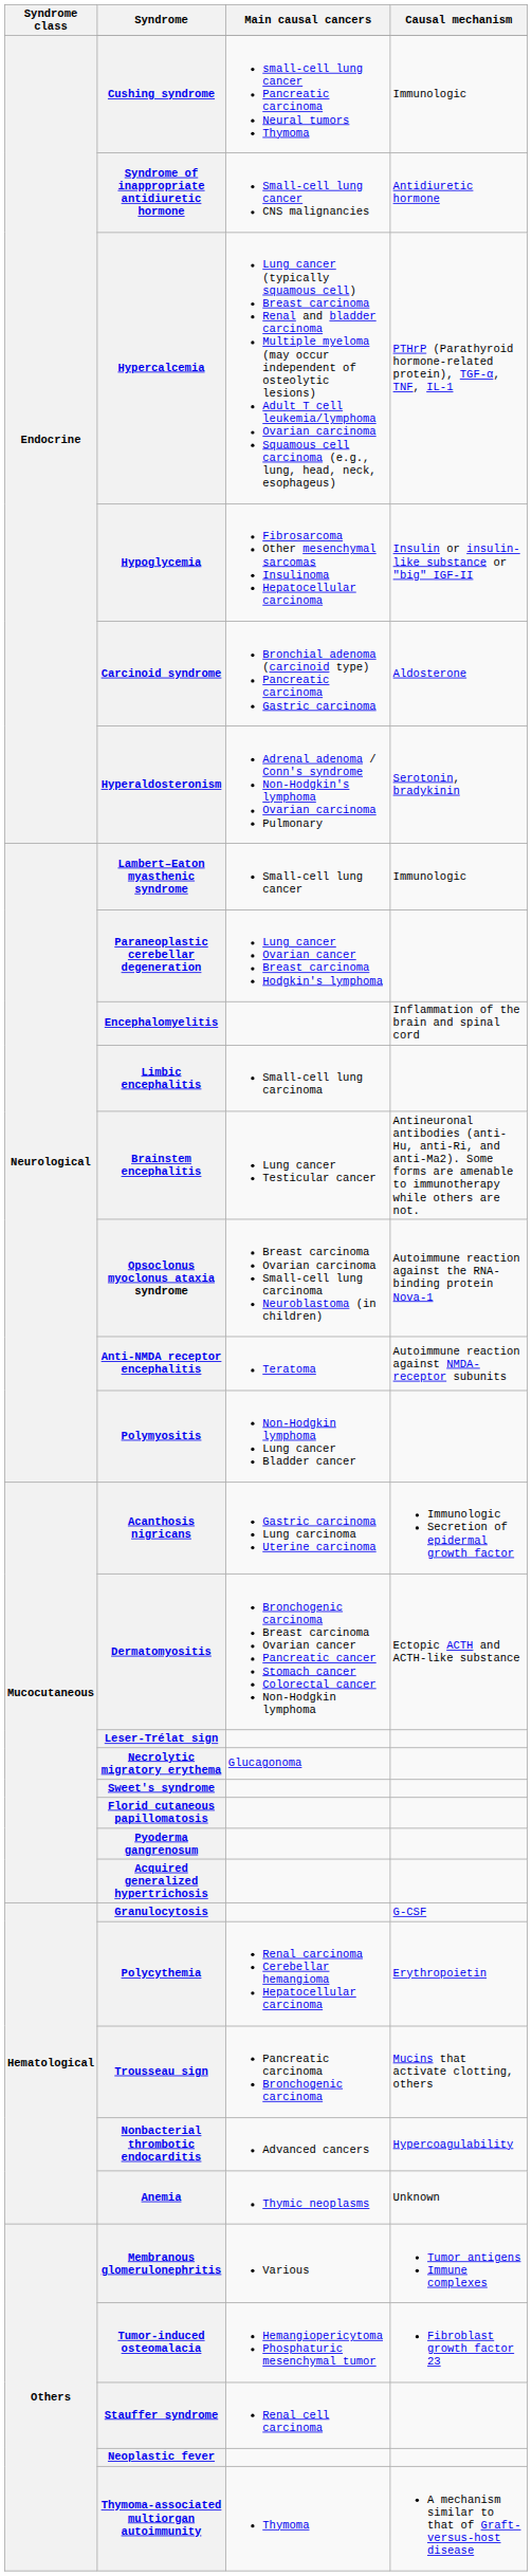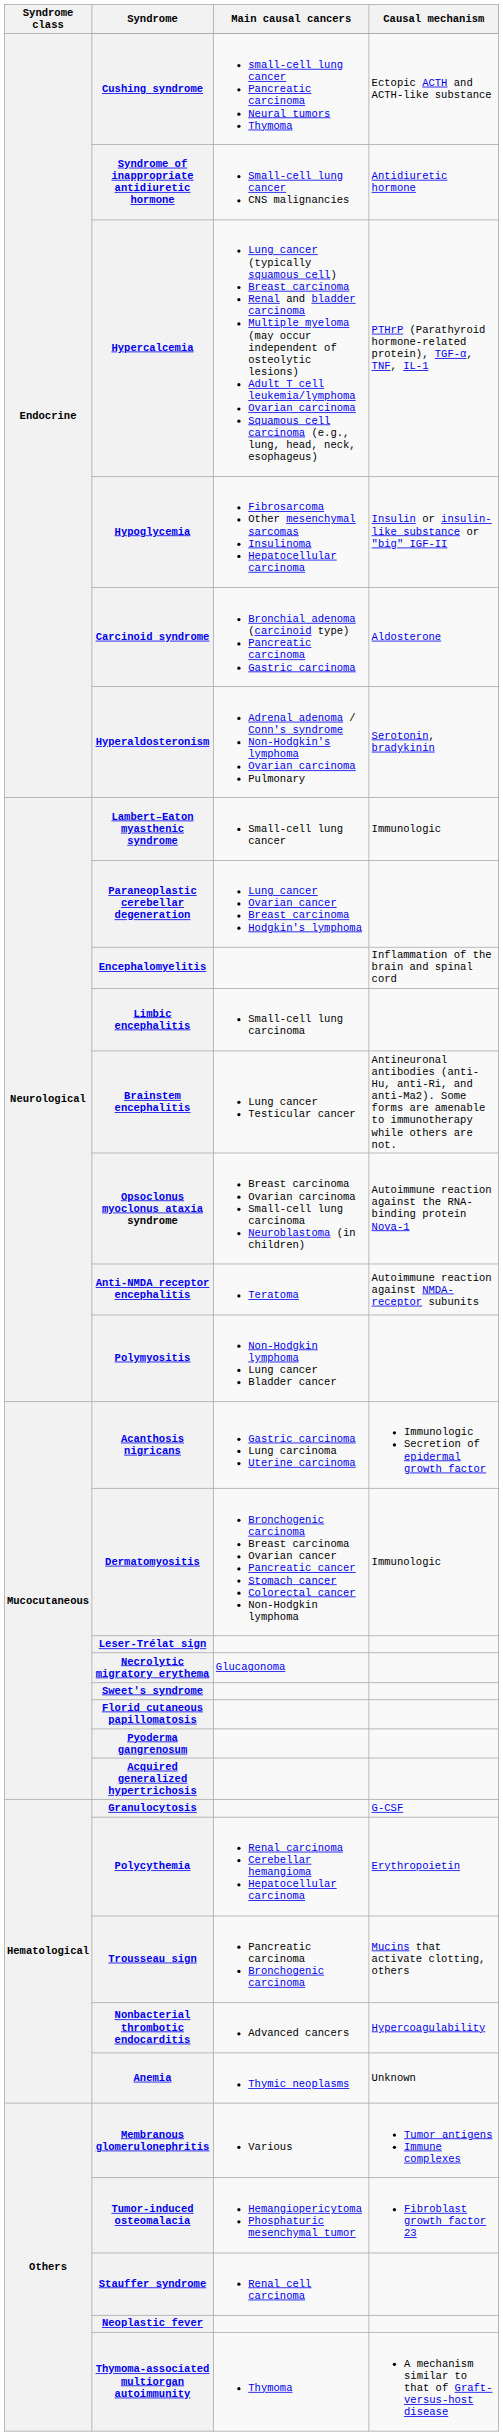 <table class="wikitable">
 <tr>
 <th>Syndrome class</th>
 <th>Syndrome</th>
 <th>Main causal cancers</th>
 <th>Causal mechanism</th>
 </tr>
 <tr>
 <th rowspan="7">Endocrine</th>
 </tr>
 <tr>
 <th><a href='#'>Cushing syndrome</a></th>
 <td><br><ul><li><a href='#'>small-cell lung cancer</a></li><li><a href='#'>Pancreatic carcinoma</a></li><li><a href='#'>Neural tumors</a></li><li><a href='#'>Thymoma</a></li></ul></td>
-<td>Immunologic</td>
+<td>Ectopic <a href='#'>ACTH</a> and ACTH-like substance</td>
 </tr>
 <tr>
 <th><a href='#'>Syndrome of inappropriate antidiuretic hormone</a></th>
 <td><br><ul><li><a href='#'>Small-cell lung cancer</a></li><li>CNS malignancies</li></ul></td>
 <td><a href='#'>Antidiuretic hormone</a></td>
 </tr>
 <tr>
 <th><a href='#'>Hypercalcemia</a></th>
 <td><br><ul><li><a href='#'>Lung cancer</a> (typically <a href='#'>squamous cell</a>)</li><li><a href='#'>Breast carcinoma</a></li><li><a href='#'>Renal</a> and <a href='#'>bladder carcinoma</a></li><li><a href='#'>Multiple myeloma</a> (may occur independent of osteolytic lesions)</li><li><a href='#'>Adult T cell leukemia/lymphoma</a></li><li><a href='#'>Ovarian carcinoma</a></li><li><a href='#'>Squamous cell carcinoma</a> (e.g., lung, head, neck, esophageus)</li></ul></td>
 <td><a href='#'>PTHrP</a> (Parathyroid hormone-related protein), <a href='#'>TGF-α</a>, <a href='#'>TNF</a>, <a href='#'>IL-1</a></td>
 </tr>
 <tr>
 <th><a href='#'>Hypoglycemia</a></th>
 <td><br><ul><li><a href='#'>Fibrosarcoma</a></li><li>Other <a href='#'>mesenchymal sarcomas</a></li><li><a href='#'>Insulinoma</a></li><li><a href='#'>Hepatocellular carcinoma</a></li></ul></td>
 <td><a href='#'>Insulin</a> or <a href='#'>insulin-like substance</a> or <a href='#'>"big" IGF-II</a></td>
 </tr>
 <tr>
 <th><a href='#'>Carcinoid syndrome</a></th>
 <td><br><ul><li><a href='#'>Bronchial adenoma</a> (<a href='#'>carcinoid</a> type)</li><li><a href='#'>Pancreatic carcinoma</a></li><li><a href='#'>Gastric carcinoma</a></li></ul></td>
 <td><a href='#'>Aldosterone</a></td>
 </tr>
 <tr>
 <th><a href='#'>Hyperaldosteronism</a></th>
 <td><br><ul><li><a href='#'>Adrenal adenoma</a> / <a href='#'>Conn's syndrome</a></li><li><a href='#'>Non-Hodgkin's lymphoma</a></li><li><a href='#'>Ovarian carcinoma</a></li><li>Pulmonary</li></ul></td>
 <td><a href='#'>Serotonin</a>, <a href='#'>bradykinin</a></td>
 </tr>
 <tr>
 <th rowspan="8">Neurological</th>
 <th><a href='#'>Lambert–Eaton myasthenic syndrome</a></th>
 <td><br><ul><li>Small-cell lung cancer</li></ul></td>
 <td>Immunologic</td>
 </tr>
 <tr>
 <th><a href='#'>Paraneoplastic cerebellar degeneration</a></th>
 <td><br><ul><li><a href='#'>Lung cancer</a></li><li><a href='#'>Ovarian cancer</a></li><li><a href='#'>Breast carcinoma</a></li><li><a href='#'>Hodgkin's lymphoma</a></li></ul></td>
 <td></td>
 </tr>
 <tr>
 <th><a href='#'>Encephalomyelitis</a></th>
 <td></td>
 <td>Inflammation of the brain and spinal cord</td>
 </tr>
 <tr>
 <th><a href='#'>Limbic encephalitis</a></th>
 <td><br><ul><li>Small-cell lung carcinoma</li></ul></td>
 <td></td>
 </tr>
 <tr>
 <th><a href='#'>Brainstem encephalitis</a></th>
 <td><br><ul><li>Lung cancer</li><li>Testicular cancer</li></ul></td>
 <td>Antineuronal antibodies (anti-Hu, anti-Ri, and anti-Ma2). Some forms are amenable to immunotherapy while others are not.</td>
 </tr>
 <tr>
 <th><a href='#'>Opsoclonus myoclonus ataxia</a> syndrome</th>
 <td><br><ul><li>Breast carcinoma</li><li>Ovarian carcinoma</li><li>Small-cell lung carcinoma</li><li><a href='#'>Neuroblastoma</a> (in children)</li></ul></td>
 <td>Autoimmune reaction against the RNA-binding protein <a href='#'>Nova-1</a></td>
 </tr>
 <tr>
 <th><a href='#'>Anti-NMDA receptor encephalitis</a></th>
 <td><br><ul><li><a href='#'>Teratoma</a></li></ul></td>
 <td>Autoimmune reaction against <a href='#'>NMDA-receptor</a> subunits</td>
 </tr>
 <tr>
 <th><a href='#'>Polymyositis</a></th>
 <td><br><ul><li><a href='#'>Non-Hodgkin lymphoma</a></li><li>Lung cancer</li><li>Bladder cancer</li></ul></td>
 <td></td>
 </tr>
 <tr>
 <th rowspan="8">Mucocutaneous</th>
 <th><a href='#'>Acanthosis nigricans</a></th>
 <td><br><ul><li><a href='#'>Gastric carcinoma</a></li><li>Lung carcinoma</li><li><a href='#'>Uterine carcinoma</a></li></ul></td>
 <td><br><ul><li>Immunologic</li><li>Secretion of <a href='#'>epidermal growth factor</a></li></ul></td>
 </tr>
 <tr>
 <th><a href='#'>Dermatomyositis</a></th>
 <td><br><ul><li><a href='#'>Bronchogenic carcinoma</a></li><li>Breast carcinoma</li><li>Ovarian cancer</li><li><a href='#'>Pancreatic cancer</a></li><li><a href='#'>Stomach cancer</a></li><li><a href='#'>Colorectal cancer</a></li><li>Non-Hodgkin lymphoma </li></ul></td>
-<td>Ectopic <a href='#'>ACTH</a> and ACTH-like substance</td>
+<td>Immunologic</td>
 </tr>
 <tr>
 <th><a href='#'>Leser-Trélat sign</a></th>
 <td></td>
 <td></td>
 </tr>
 <tr>
 <th><a href='#'>Necrolytic migratory erythema</a></th>
 <td><a href='#'>Glucagonoma</a></td>
 <td></td>
 </tr>
 <tr>
 <th><a href='#'>Sweet's syndrome</a></th>
 <td></td>
 <td></td>
 </tr>
 <tr>
 <th><a href='#'>Florid cutaneous papillomatosis</a></th>
 <td></td>
 <td></td>
 </tr>
 <tr>
 <th><a href='#'>Pyoderma gangrenosum</a></th>
 <td></td>
 <td></td>
 </tr>
 <tr>
 <th><a href='#'>Acquired generalized hypertrichosis</a></th>
 <td></td>
 <td></td>
 </tr>
 <tr>
 <th rowspan="5">Hematological</th>
 <th><a href='#'>Granulocytosis</a></th>
 <td></td>
 <td><a href='#'>G-CSF</a></td>
 </tr>
 <tr>
 <th><a href='#'>Polycythemia</a></th>
 <td><br><ul><li><a href='#'>Renal carcinoma</a></li><li><a href='#'>Cerebellar hemangioma</a></li><li><a href='#'>Hepatocellular carcinoma</a></li></ul></td>
 <td><a href='#'>Erythropoietin</a></td>
 </tr>
 <tr>
 <th><a href='#'>Trousseau sign</a></th>
 <td><br><ul><li>Pancreatic carcinoma</li><li><a href='#'>Bronchogenic carcinoma</a></li></ul></td>
 <td><a href='#'>Mucins</a> that activate clotting, others</td>
 </tr>
 <tr>
 <th><a href='#'>Nonbacterial thrombotic endocarditis</a></th>
 <td><br><ul><li>Advanced cancers</li></ul></td>
 <td><a href='#'>Hypercoagulability</a></td>
 </tr>
 <tr>
 <th><a href='#'>Anemia</a></th>
 <td><br><ul><li><a href='#'>Thymic neoplasms</a></li></ul></td>
 <td>Unknown</td>
 </tr>
 <tr>
 <th rowspan="5">Others</th>
 <th><a href='#'>Membranous glomerulonephritis</a></th>
 <td><br><ul><li>Various</li></ul></td>
 <td><br><ul><li><a href='#'>Tumor antigens</a></li><li><a href='#'>Immune complexes</a></li></ul></td>
 </tr>
 <tr>
 <th><a href='#'>Tumor-induced osteomalacia</a></th>
 <td><br><ul><li><a href='#'>Hemangiopericytoma</a></li><li><a href='#'>Phosphaturic mesenchymal tumor</a></li></ul></td>
 <td><br><ul><li><a href='#'>Fibroblast growth factor 23</a></li></ul></td>
 </tr>
 <tr>
 <th><a href='#'>Stauffer syndrome</a></th>
 <td><br><ul><li><a href='#'>Renal cell carcinoma</a></li></ul></td>
 <td></td>
 </tr>
 <tr>
 <th><a href='#'>Neoplastic fever</a></th>
 <td></td>
 <td></td>
 </tr>
 <tr>
 <th><a href='#'>Thymoma-associated multiorgan autoimmunity</a></th>
 <td><br><ul><li><a href='#'>Thymoma</a></li></ul></td>
 <td><br><ul><li>A mechanism similar to that of <a href='#'>Graft-versus-host disease</a></li></ul></td>
 </tr>
 </table>
